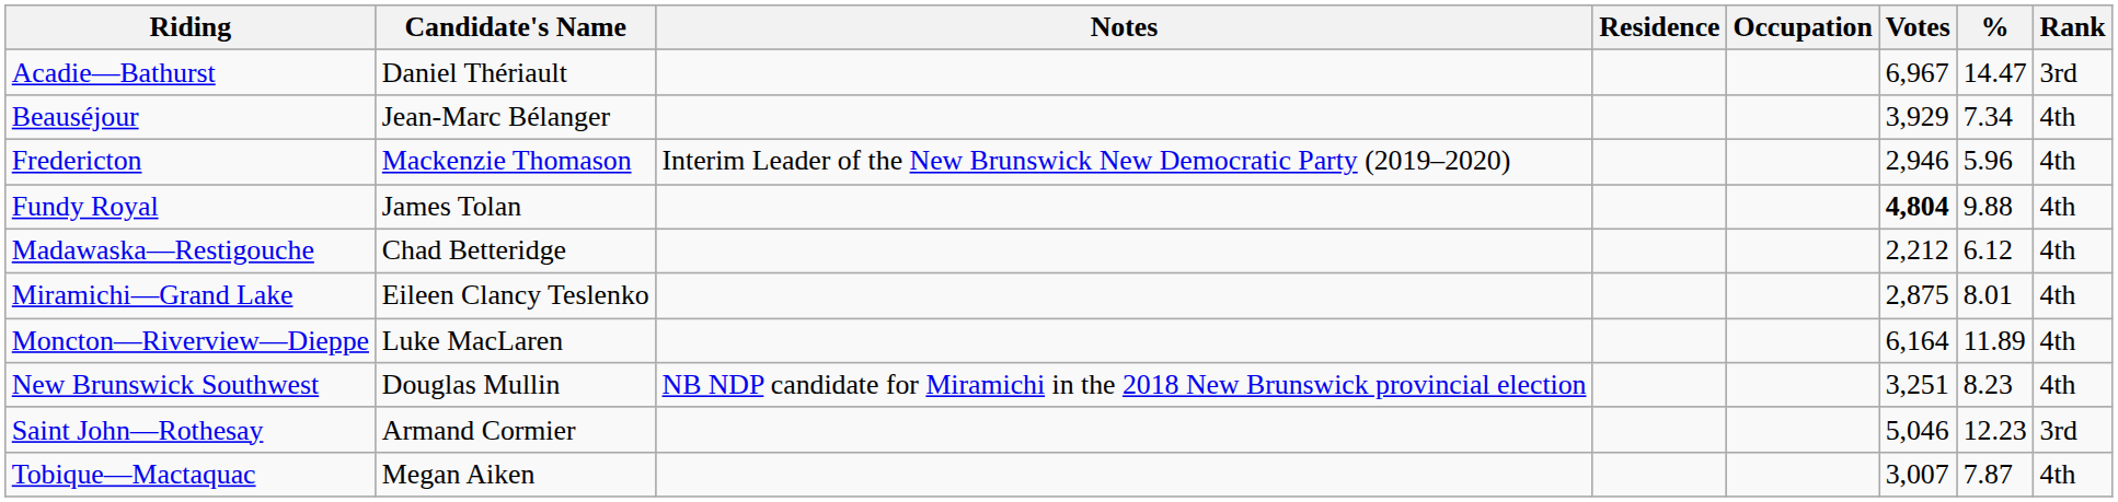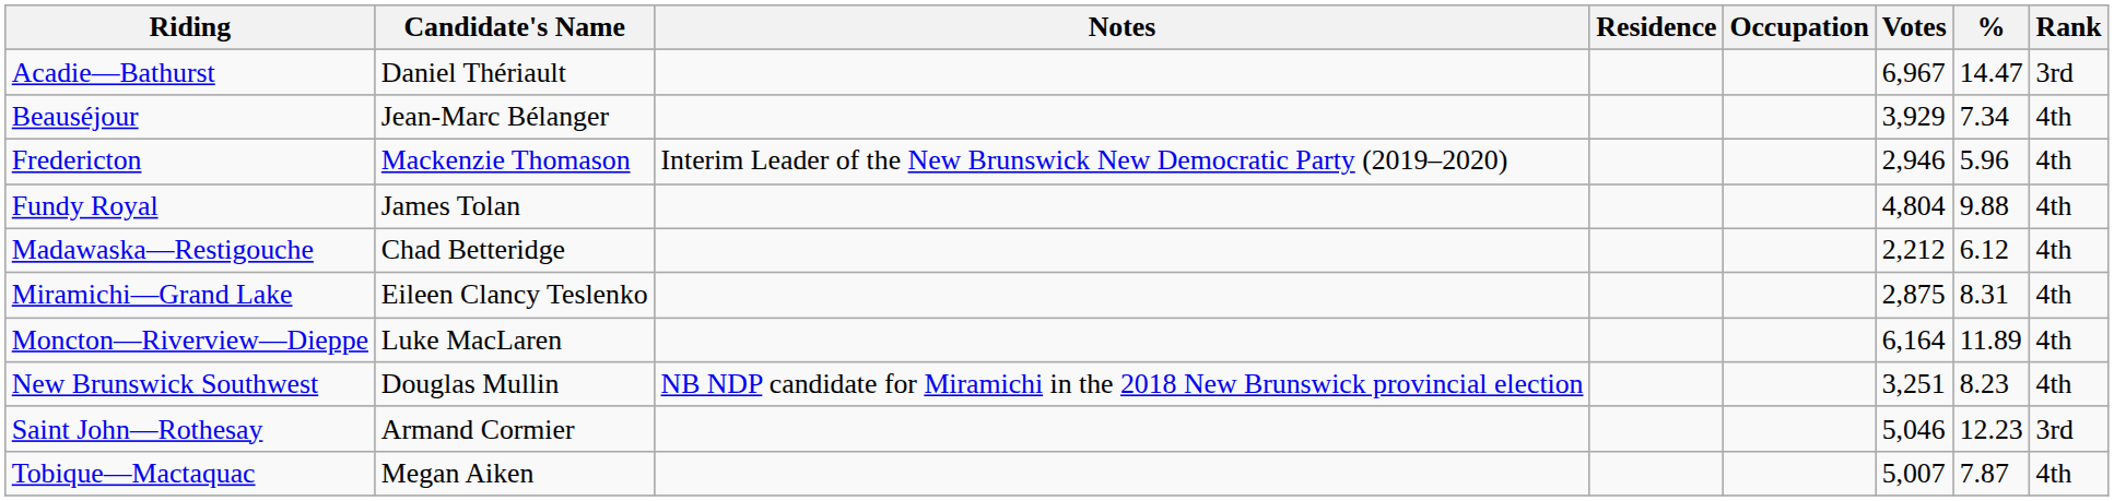 <table class="wikitable sortable">
 <tr>
 <th>Riding<br></th>
 <th>Candidate's Name</th>
 <th>Notes</th>
 <th>Residence</th>
 <th>Occupation</th>
 <th>Votes</th>
 <th>%</th>
 <th>Rank</th>
 </tr>
 <tr>
 <td><a href='#'>Acadie—Bathurst</a></td>
 <td>Daniel Thériault</td>
 <td></td>
 <td></td>
 <td></td>
 <td>6,967</td>
 <td>14.47</td>
 <td>3rd</td>
 </tr>
 <tr>
 <td><a href='#'>Beauséjour</a></td>
 <td>Jean-Marc Bélanger</td>
 <td></td>
 <td></td>
 <td></td>
 <td>3,929</td>
 <td>7.34</td>
 <td>4th</td>
 </tr>
 <tr>
 <td><a href='#'>Fredericton</a></td>
 <td><a href='#'>Mackenzie Thomason</a></td>
 <td>Interim Leader of the <a href='#'>New Brunswick New Democratic Party</a> (2019–2020)</td>
 <td></td>
 <td></td>
 <td>2,946</td>
 <td>5.96</td>
 <td>4th</td>
 </tr>
 <tr>
 <td><a href='#'>Fundy Royal</a></td>
 <td>James Tolan</td>
 <td></td>
 <td></td>
 <td></td>
-<td><strong>4,804</strong></td>
+<td>4,804</td>
 <td>9.88</td>
 <td>4th</td>
 </tr>
 <tr>
 <td><a href='#'>Madawaska—Restigouche</a></td>
 <td>Chad Betteridge</td>
 <td></td>
 <td></td>
 <td></td>
 <td>2,212</td>
 <td>6.12</td>
 <td>4th</td>
 </tr>
 <tr>
 <td><a href='#'>Miramichi—Grand Lake</a></td>
 <td>Eileen Clancy Teslenko</td>
 <td></td>
 <td></td>
 <td></td>
 <td>2,875</td>
-<td>8.01</td>
+<td>8.31</td>
 <td>4th</td>
 </tr>
 <tr>
 <td><a href='#'>Moncton—Riverview—Dieppe</a></td>
 <td>Luke MacLaren</td>
 <td></td>
 <td></td>
 <td></td>
 <td>6,164</td>
 <td>11.89</td>
 <td>4th</td>
 </tr>
 <tr>
 <td><a href='#'>New Brunswick Southwest</a></td>
 <td>Douglas Mullin</td>
 <td><a href='#'>NB NDP</a> candidate for <a href='#'>Miramichi</a> in the <a href='#'>2018 New Brunswick provincial election</a></td>
 <td></td>
 <td></td>
 <td>3,251</td>
 <td>8.23</td>
 <td>4th</td>
 </tr>
 <tr>
 <td><a href='#'>Saint John—Rothesay</a></td>
 <td>Armand Cormier</td>
 <td></td>
 <td></td>
 <td></td>
 <td>5,046</td>
 <td>12.23</td>
 <td>3rd</td>
 </tr>
 <tr>
 <td><a href='#'>Tobique—Mactaquac</a></td>
 <td>Megan Aiken</td>
 <td></td>
 <td></td>
 <td></td>
-<td>3,007</td>
+<td>5,007</td>
 <td>7.87</td>
 <td>4th</td>
 </tr>
 </table>
